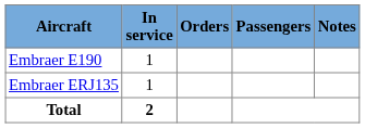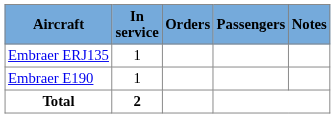 <table class="toccolours" border="1" cellpadding="3" style="margin:1em auto; border-collapse:collapse">
 <tr bgcolor=#75aadb>
 <th>Aircraft</th>
 <th>In<br>service</th>
 <th>Orders</th>
 <th>Passengers</th>
 <th>Notes</th>
 </tr>
 <tr>
-<td><a href='#'>Embraer E190</a></td>
+<td><a href='#'>Embraer ERJ135</a></td>
 <td align="center">1</td>
 <td></td>
 <td></td>
 <td></td>
 </tr>
 <tr>
-<td><a href='#'>Embraer ERJ135</a></td>
+<td><a href='#'>Embraer E190</a></td>
 <td align="center">1</td>
 <td></td>
 <td></td>
 <td></td>
 </tr>
 <tr>
 <th>Total</th>
 <th align="center">2</th>
 <th></th>
 <th colspan="2"></th>
 </tr>
 </table>
